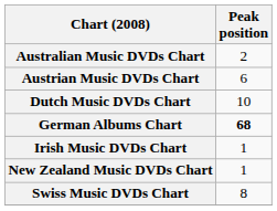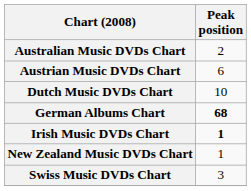 <table class="wikitable plainrowheaders sortable" style="text-align:center;" border="1">
 <tr>
 <th scope="col">Chart (2008)</th>
 <th scope="col">Peak<br>position</th>
 </tr>
 <tr>
 <th scope="row">Australian Music DVDs Chart</th>
 <td>2</td>
 </tr>
 <tr>
 <th scope="row">Austrian Music DVDs Chart</th>
 <td>6</td>
 </tr>
 <tr>
 <th scope="row">Dutch Music DVDs Chart</th>
 <td>10</td>
 </tr>
 <tr>
 <th scope="row">German Albums Chart</th>
 <td><strong>68</strong></td>
 </tr>
 <tr>
 <th scope="row">Irish Music DVDs Chart</th>
-<td>1</td>
+<td><strong>1</strong></td>
 </tr>
 <tr>
 <th scope="row">New Zealand Music DVDs Chart</th>
 <td>1</td>
 </tr>
 <tr>
 <th scope="row">Swiss Music DVDs Chart</th>
-<td>8</td>
+<td>3</td>
 </tr>
 <tr>
 </tr>
 </table>
